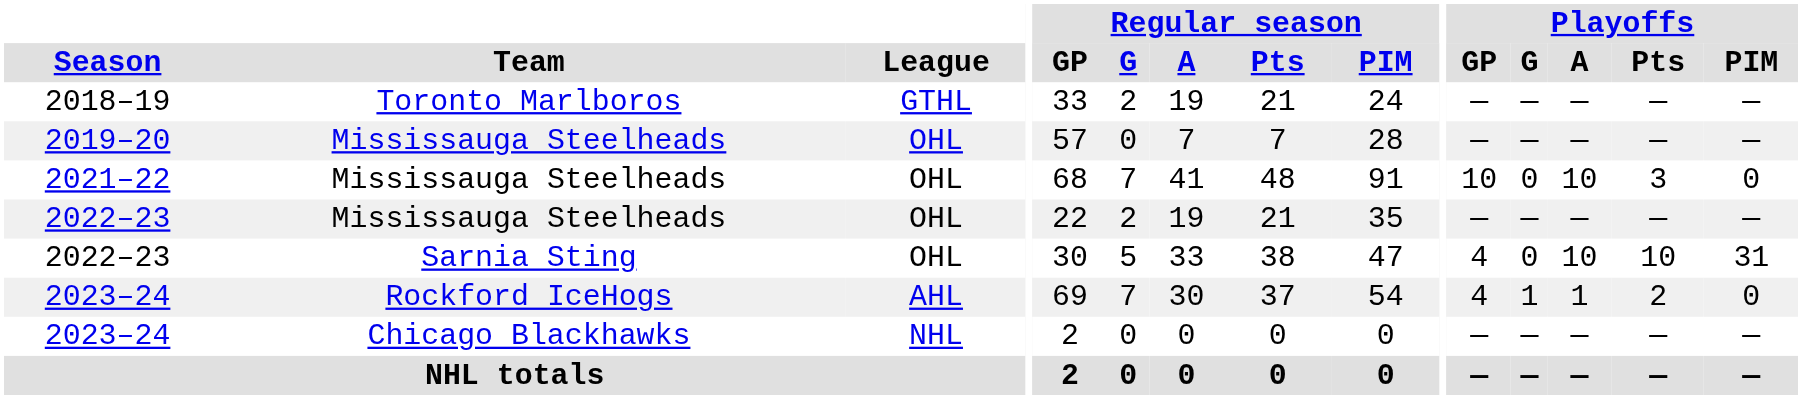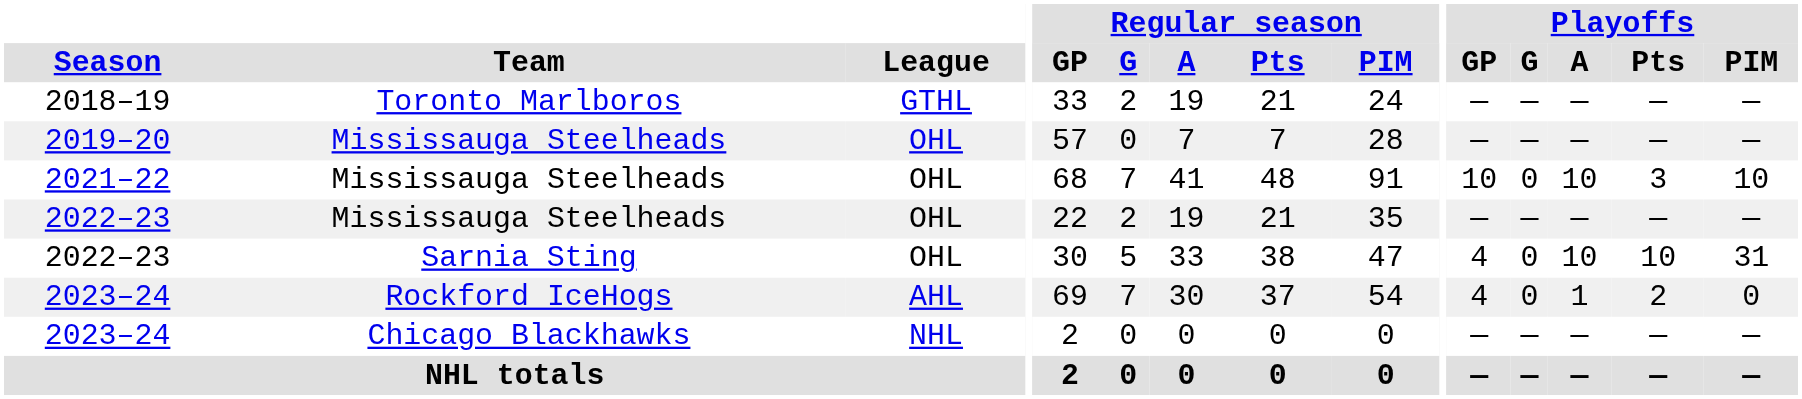 <table border="0" cellpadding="1" cellspacing="0" style="text-align:center; width:60em">
 <tr bgcolor="#e0e0e0">
 <th colspan="3" bgcolor="#ffffff"></th>
 <th rowspan="99" bgcolor="#ffffff"></th>
 <th colspan="5"><a href='#'>Regular season</a></th>
 <th rowspan="99" bgcolor="#ffffff"></th>
 <th colspan="5"><a href='#'>Playoffs</a></th>
 </tr>
 <tr bgcolor="#e0e0e0">
 <th><a href='#'>Season</a></th>
 <th>Team</th>
 <th>League</th>
 <th>GP</th>
 <th><a href='#'>G</a></th>
 <th><a href='#'>A</a></th>
 <th><a href='#'>Pts</a></th>
 <th><a href='#'>PIM</a></th>
 <th>GP</th>
 <th>G</th>
 <th>A</th>
 <th>Pts</th>
 <th>PIM</th>
 </tr>
 <tr>
 <td>2018–19</td>
 <td><a href='#'>Toronto Marlboros</a></td>
 <td><a href='#'>GTHL</a></td>
 <td>33</td>
 <td>2</td>
 <td>19</td>
 <td>21</td>
 <td>24</td>
 <td>—</td>
 <td>—</td>
 <td>—</td>
 <td>—</td>
 <td>—</td>
 </tr>
 <tr bgcolor="#f0f0f0">
 <td><a href='#'>2019–20</a></td>
 <td><a href='#'>Mississauga Steelheads</a></td>
 <td><a href='#'>OHL</a></td>
 <td>57</td>
 <td>0</td>
 <td>7</td>
 <td>7</td>
 <td>28</td>
 <td>—</td>
 <td>—</td>
 <td>—</td>
 <td>—</td>
 <td>—</td>
 </tr>
 <tr>
 <td><a href='#'>2021–22</a></td>
 <td>Mississauga Steelheads</td>
 <td>OHL</td>
 <td>68</td>
 <td>7</td>
 <td>41</td>
 <td>48</td>
 <td>91</td>
 <td>10</td>
 <td>0</td>
 <td>10</td>
 <td>3</td>
-<td>0</td>
+<td>10</td>
 </tr>
 <tr bgcolor="#f0f0f0">
 <td><a href='#'>2022–23</a></td>
 <td>Mississauga Steelheads</td>
 <td>OHL</td>
 <td>22</td>
 <td>2</td>
 <td>19</td>
 <td>21</td>
 <td>35</td>
 <td>—</td>
 <td>—</td>
 <td>—</td>
 <td>—</td>
 <td>—</td>
 </tr>
 <tr>
 <td>2022–23</td>
 <td><a href='#'>Sarnia Sting</a></td>
 <td>OHL</td>
 <td>30</td>
 <td>5</td>
 <td>33</td>
 <td>38</td>
 <td>47</td>
 <td>4</td>
 <td>0</td>
 <td>10</td>
 <td>10</td>
 <td>31</td>
 </tr>
 <tr bgcolor="#f0f0f0">
 <td><a href='#'>2023–24</a></td>
 <td><a href='#'>Rockford IceHogs</a></td>
 <td><a href='#'>AHL</a></td>
 <td>69</td>
 <td>7</td>
 <td>30</td>
 <td>37</td>
 <td>54</td>
 <td>4</td>
-<td>1</td>
+<td>0</td>
 <td>1</td>
 <td>2</td>
 <td>0</td>
 </tr>
 <tr>
 <td><a href='#'>2023–24</a></td>
 <td><a href='#'>Chicago Blackhawks</a></td>
 <td><a href='#'>NHL</a></td>
 <td>2</td>
 <td>0</td>
 <td>0</td>
 <td>0</td>
 <td>0</td>
 <td>—</td>
 <td>—</td>
 <td>—</td>
 <td>—</td>
 <td>—</td>
 </tr>
 <tr bgcolor="#e0e0e0">
 <th colspan="3">NHL totals</th>
 <th>2</th>
 <th>0</th>
 <th>0</th>
 <th>0</th>
 <th>0</th>
 <th>—</th>
 <th>—</th>
 <th>—</th>
 <th>—</th>
 <th>—</th>
 </tr>
 </table>
